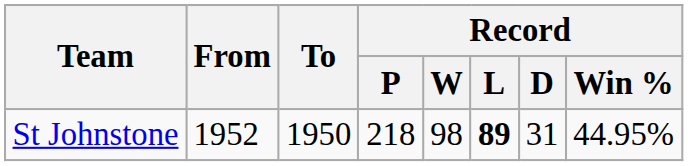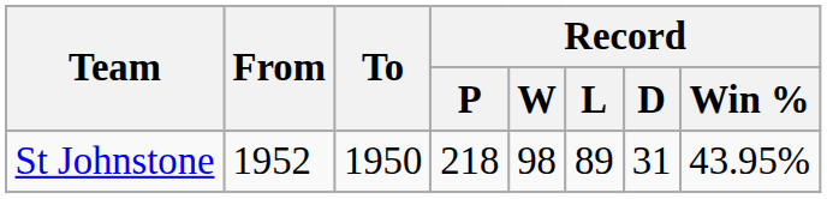 <table class="wikitable">
 <tr>
 <th rowspan="2">Team</th>
 <th rowspan="2">From</th>
 <th rowspan="2">To</th>
 <th colspan="5">Record</th>
 </tr>
 <tr>
 <th>P</th>
 <th>W</th>
 <th>L</th>
 <th>D</th>
 <th>Win %</th>
 </tr>
 <tr>
 <td><a href='#'>St Johnstone</a></td>
 <td>1952</td>
 <td>1950</td>
 <td>218</td>
 <td>98</td>
-<td><strong>89</strong></td>
+<td>89</td>
 <td>31</td>
-<td>44.95%</td>
+<td>43.95%</td>
 </tr>
 </table>
